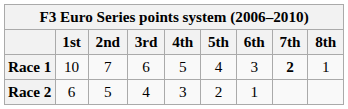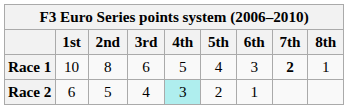 <table class="wikitable" style="font-size:95%; text-align:center">
 <tr>
 <th colspan="9">F3 Euro Series points system (2006–2010)</th>
 </tr>
 <tr>
 <th></th>
 <th> 1st </th>
 <th> 2nd </th>
 <th> 3rd </th>
 <th> 4th </th>
 <th> 5th </th>
 <th> 6th </th>
 <th> 7th </th>
 <th> 8th </th>
 </tr>
 <tr>
 <th>Race 1</th>
 <td>10</td>
-<td>7</td>
+<td>8</td>
 <td>6</td>
 <td>5</td>
 <td>4</td>
 <td>3</td>
 <td><strong>2</strong></td>
 <td>1</td>
 </tr>
 <tr>
 <th>Race 2</th>
 <td>6</td>
 <td>5</td>
 <td>4</td>
-<td>3</td>
+<td style="background: paleturquoise;">3</td>
 <td>2</td>
 <td>1</td>
 <td></td>
 <td></td>
 </tr>
 </table>
